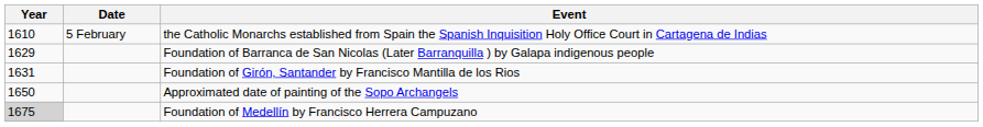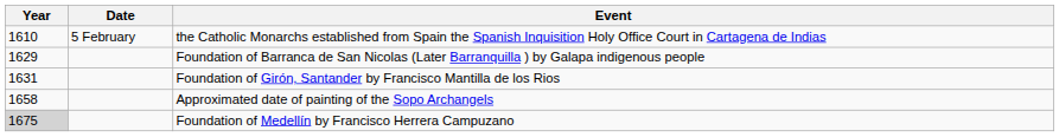 <table class="wikitable" style="width:100%;">
 <tr>
 <th style="width:6%">Year</th>
 <th style="width:10%">Date</th>
 <th>Event</th>
 </tr>
 <tr>
 <td>1610</td>
 <td>5 February</td>
 <td>the Catholic Monarchs established from Spain the <a href='#'>Spanish Inquisition</a> Holy Office Court in <a href='#'>Cartagena de Indias</a></td>
 </tr>
 <tr>
 <td>1629</td>
 <td></td>
 <td>Foundation of Barranca de San Nicolas (Later <a href='#'>Barranquilla</a> ) by Galapa indigenous people</td>
 </tr>
 <tr>
 <td>1631</td>
 <td></td>
 <td>Foundation of <a href='#'>Girón, Santander</a> by Francisco Mantilla de los Rios</td>
 </tr>
 <tr>
-<td>1650</td>
+<td>1658</td>
 <td></td>
 <td>Approximated date of painting of the <a href='#'>Sopo Archangels</a></td>
 </tr>
 <tr>
 <td style="background: lightgrey;">1675</td>
 <td></td>
 <td>Foundation of <a href='#'>Medellín</a> by Francisco Herrera Campuzano</td>
 </tr>
 </table>
